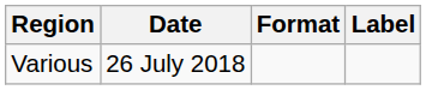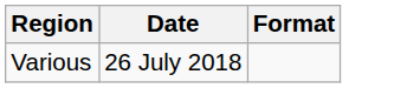 <table class=wikitable>
 <tr>
 <th>Region</th>
 <th>Date</th>
 <th>Format</th>
-<th>Label</th>
 </tr>
 <tr>
 <td>Various</td>
 <td>26 July 2018</td>
 <td></td>
-<td></td>
 </tr>
 </table>
